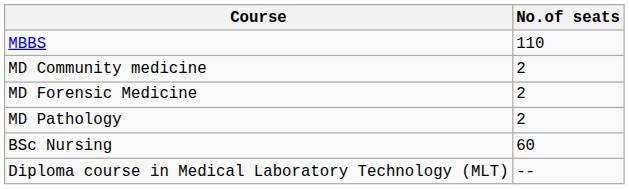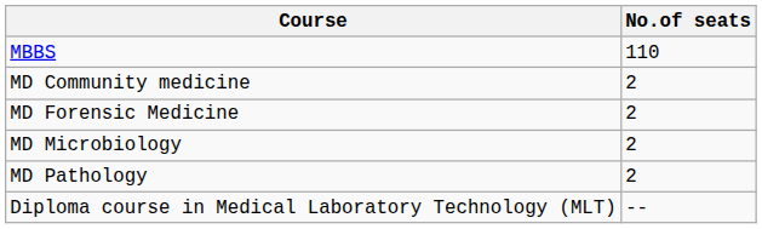 <table class="wikitable">
 <tr>
 <th>Course</th>
 <th>No.of seats</th>
 </tr>
 <tr>
 <td><a href='#'>MBBS</a></td>
 <td>110</td>
 </tr>
 <tr>
 <td>MD Community medicine</td>
 <td>2</td>
 </tr>
 <tr>
 <td>MD Forensic Medicine</td>
 <td>2</td>
 </tr>
 <tr>
-<td>MD Pathology</td>
+<td>MD Microbiology</td>
 <td>2</td>
 </tr>
 <tr>
-<td>BSc Nursing</td>
-<td>60</td>
+<td>MD Pathology</td>
+<td>2</td>
 </tr>
 <tr>
 <td>Diploma course in Medical Laboratory Technology (MLT)</td>
 <td>--</td>
 </tr>
 </table>
